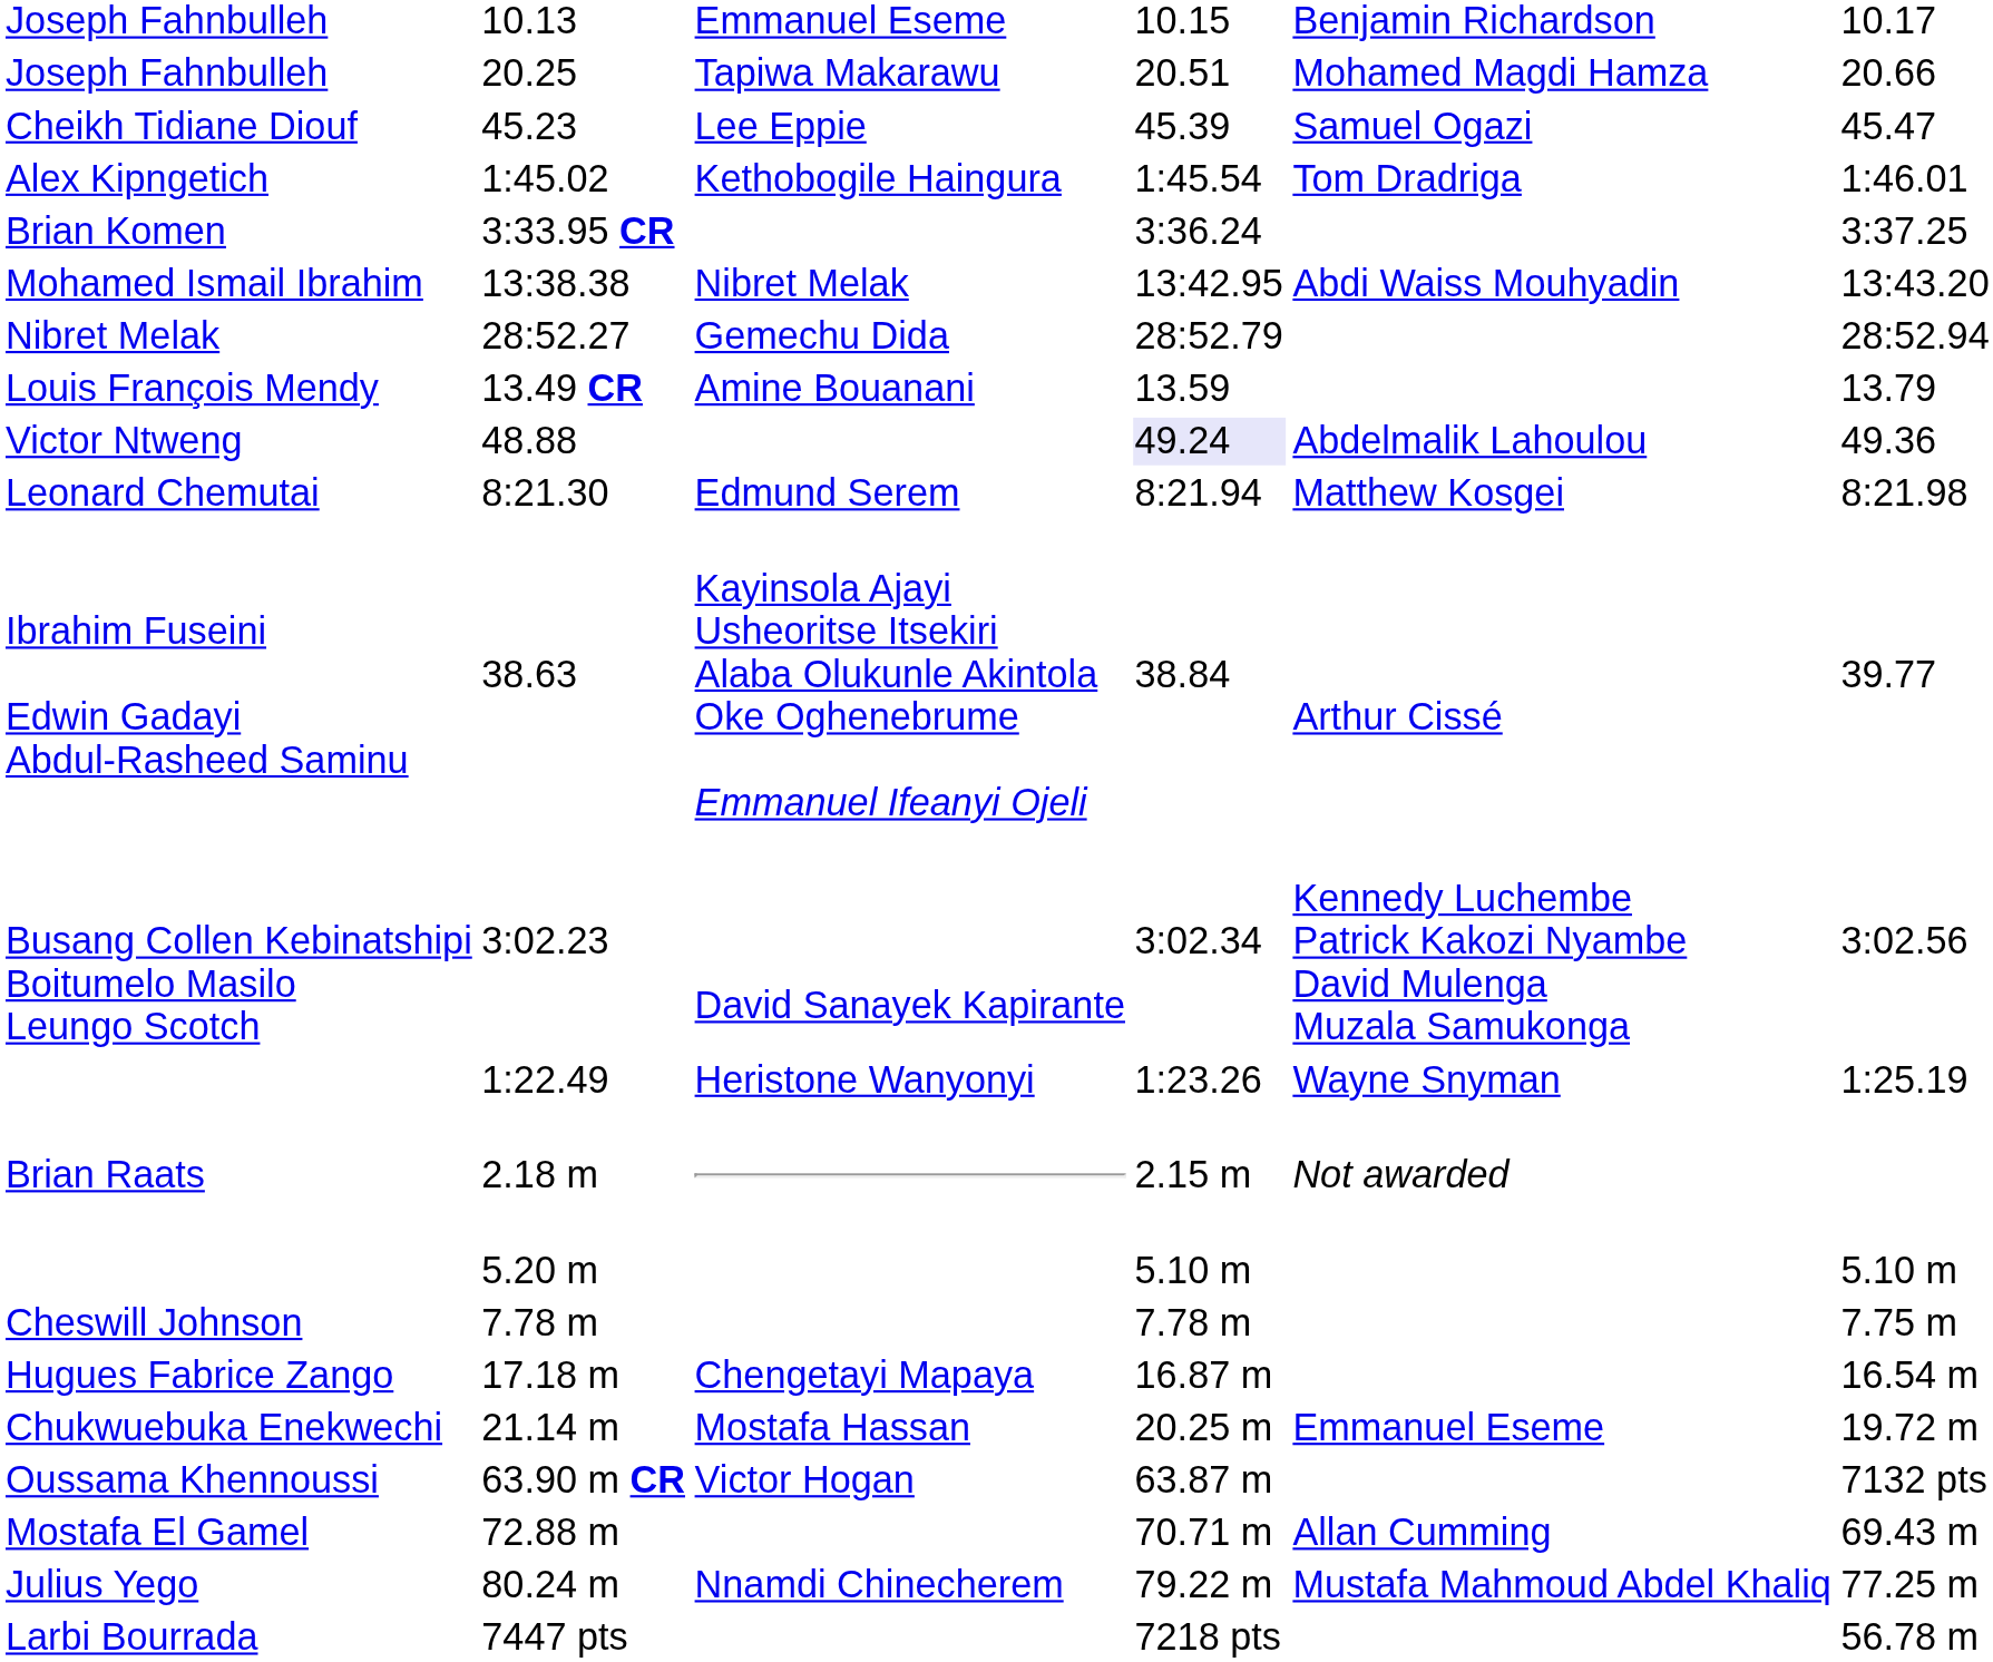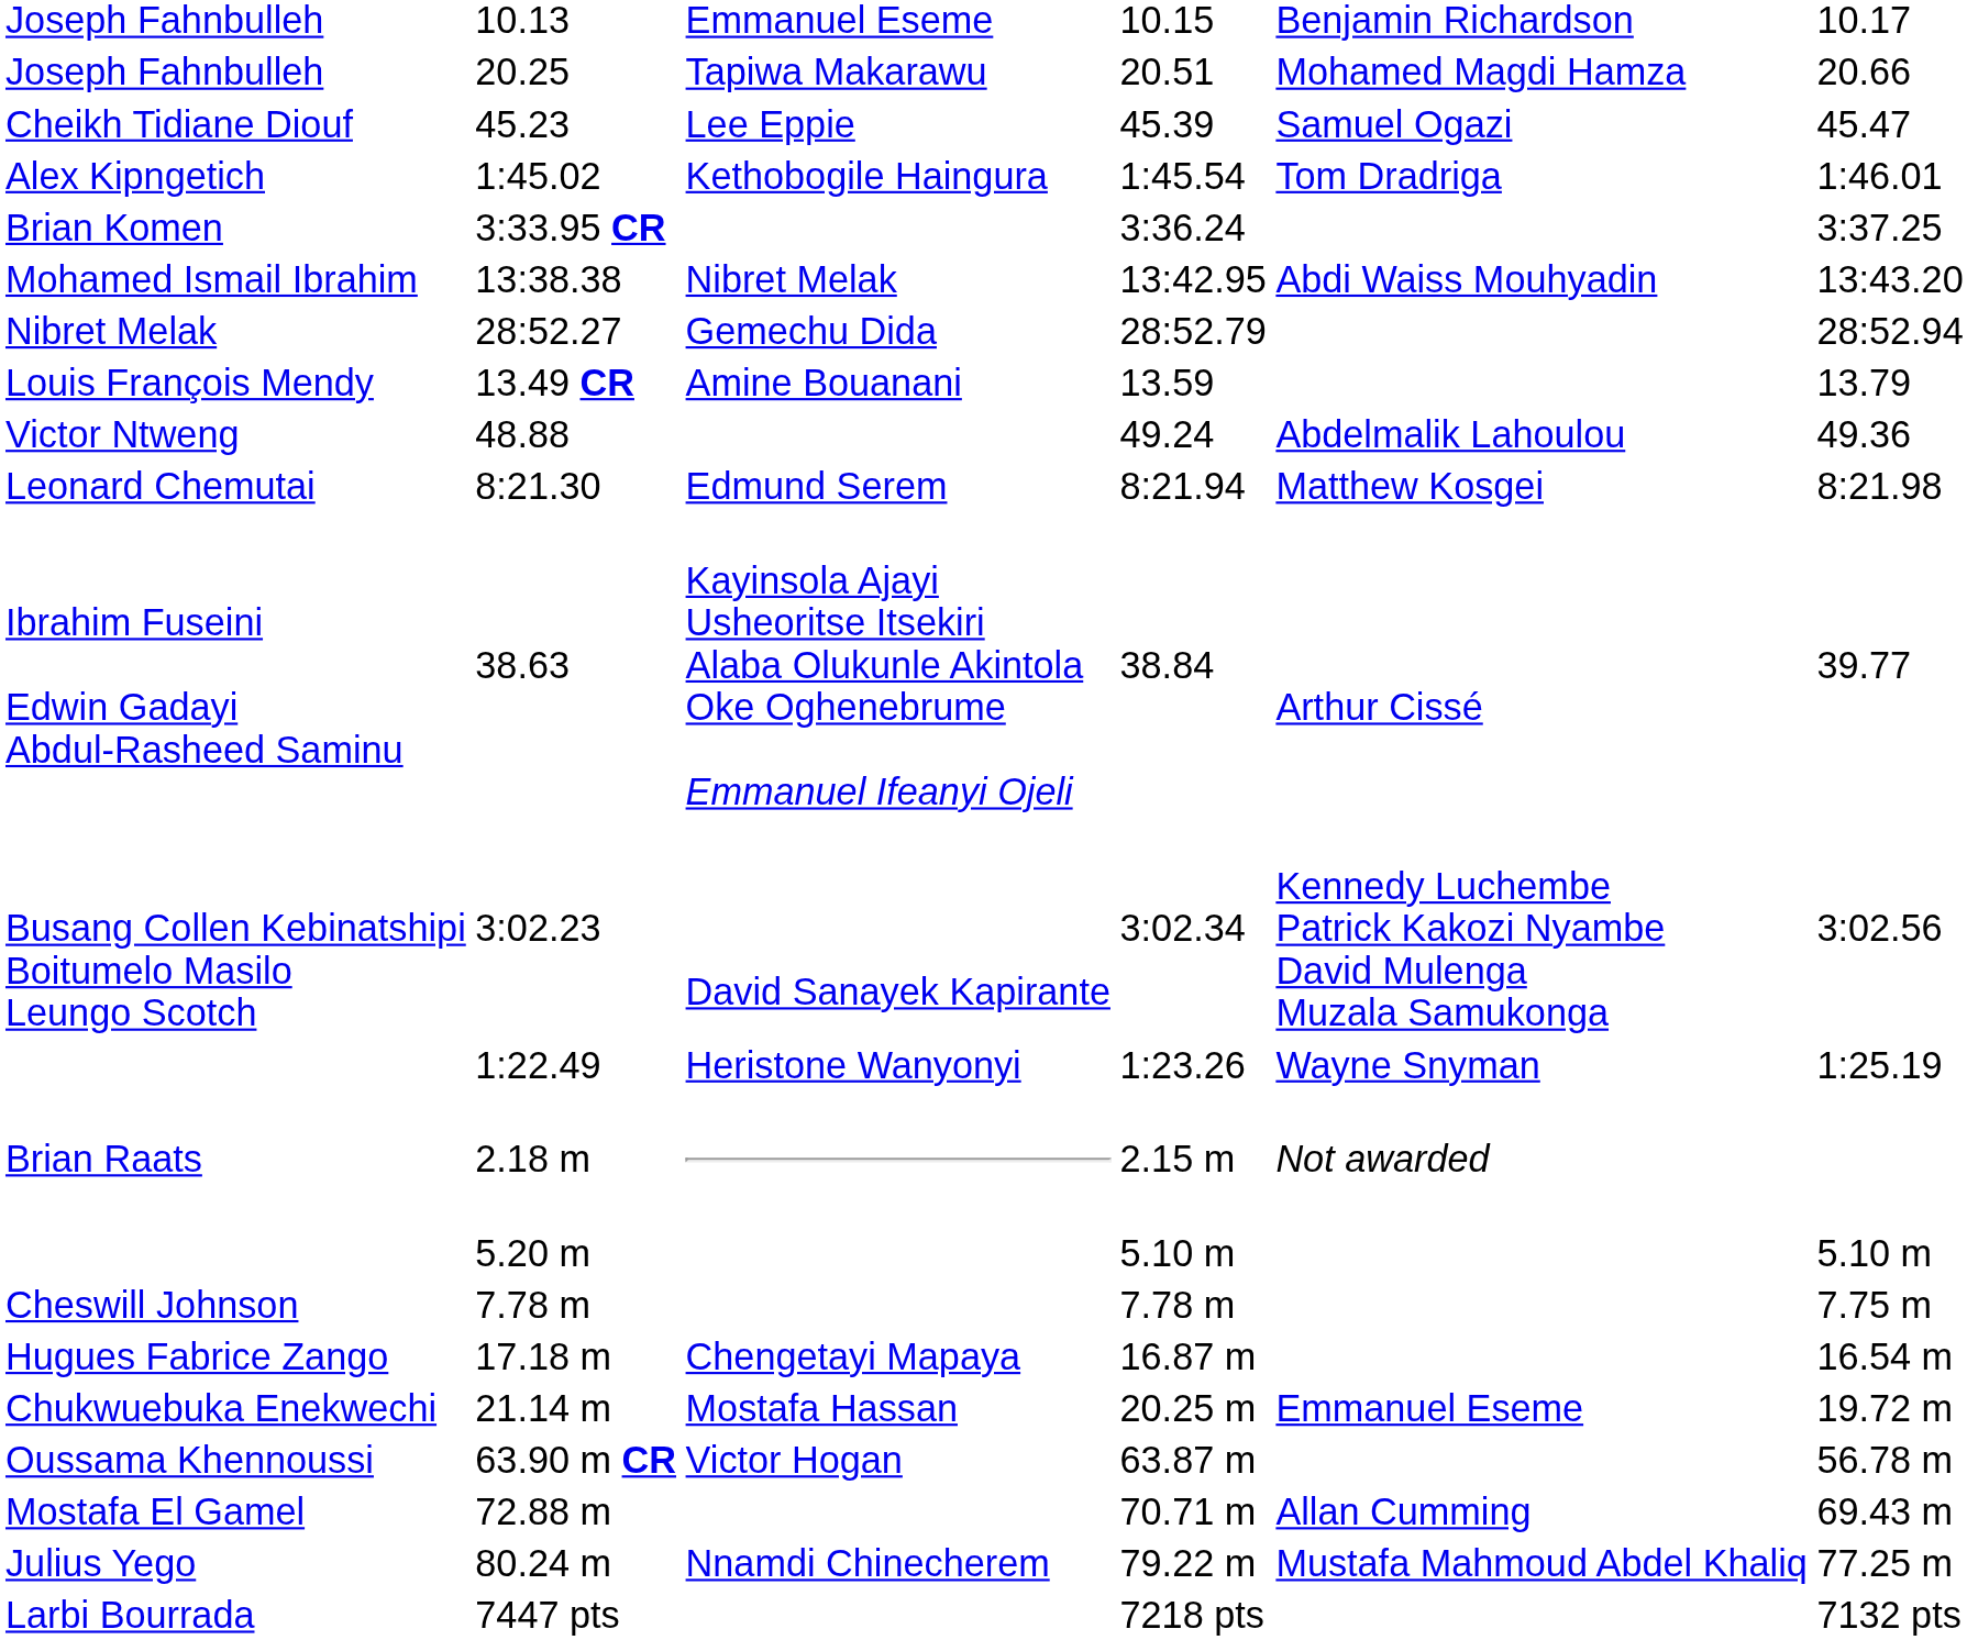 <table>
 <tr>
 <td></td>
 <td><a href='#'>Joseph Fahnbulleh</a><br></td>
 <td>10.13</td>
 <td><a href='#'>Emmanuel Eseme</a><br></td>
 <td>10.15</td>
 <td><a href='#'>Benjamin Richardson</a><br></td>
 <td>10.17</td>
 </tr>
 <tr>
 <td></td>
 <td><a href='#'>Joseph Fahnbulleh</a><br></td>
 <td>20.25</td>
 <td><a href='#'>Tapiwa Makarawu</a><br></td>
 <td>20.51</td>
 <td><a href='#'>Mohamed Magdi Hamza</a><br></td>
 <td>20.66</td>
 </tr>
 <tr>
 <td></td>
 <td><a href='#'>Cheikh Tidiane Diouf</a><br></td>
 <td>45.23</td>
 <td><a href='#'>Lee Eppie</a><br></td>
 <td>45.39</td>
 <td><a href='#'>Samuel Ogazi</a><br></td>
 <td>45.47</td>
 </tr>
 <tr>
 <td></td>
 <td><a href='#'>Alex Kipngetich</a><br></td>
 <td>1:45.02</td>
 <td><a href='#'>Kethobogile Haingura</a><br></td>
 <td>1:45.54</td>
 <td><a href='#'>Tom Dradriga</a><br></td>
 <td>1:46.01</td>
 </tr>
 <tr>
 <td></td>
 <td><a href='#'>Brian Komen</a><br></td>
 <td>3:33.95 <strong><a href='#'>CR</a></strong></td>
 <td><br></td>
 <td>3:36.24</td>
 <td><br></td>
 <td>3:37.25</td>
 </tr>
 <tr>
 <td></td>
 <td><a href='#'>Mohamed Ismail Ibrahim</a><br></td>
 <td>13:38.38</td>
 <td><a href='#'>Nibret Melak</a><br></td>
 <td>13:42.95</td>
 <td><a href='#'>Abdi Waiss Mouhyadin</a><br></td>
 <td>13:43.20</td>
 </tr>
 <tr>
 <td></td>
 <td><a href='#'>Nibret Melak</a><br></td>
 <td>28:52.27</td>
 <td><a href='#'>Gemechu Dida</a><br></td>
 <td>28:52.79</td>
 <td> <br></td>
 <td>28:52.94</td>
 </tr>
 <tr>
 <td></td>
 <td><a href='#'>Louis François Mendy</a><br></td>
 <td>13.49 <strong><a href='#'>CR</a></strong></td>
 <td><a href='#'>Amine Bouanani</a><br></td>
 <td>13.59</td>
 <td> <br></td>
 <td>13.79</td>
 </tr>
 <tr>
 <td></td>
 <td><a href='#'>Victor Ntweng</a><br></td>
 <td>48.88</td>
 <td><br></td>
-<td style="background: lavender;">49.24</td>
+<td>49.24</td>
 <td><a href='#'>Abdelmalik Lahoulou</a><br></td>
 <td>49.36</td>
 </tr>
 <tr>
 <td></td>
 <td><a href='#'>Leonard Chemutai</a><br></td>
 <td>8:21.30</td>
 <td><a href='#'>Edmund Serem</a><br> </td>
 <td>8:21.94</td>
 <td><a href='#'>Matthew Kosgei</a><br> </td>
 <td>8:21.98</td>
 </tr>
 <tr>
 <td></td>
 <td><br><a href='#'>Ibrahim Fuseini</a><br><br><a href='#'>Edwin Gadayi</a><br><a href='#'>Abdul-Rasheed Saminu</a></td>
 <td>38.63</td>
 <td><br><a href='#'>Kayinsola Ajayi</a><br><a href='#'>Usheoritse Itsekiri</a><br><a href='#'>Alaba Olukunle Akintola</a><br><a href='#'>Oke Oghenebrume</a><br><em></em><br><em><a href='#'>Emmanuel Ifeanyi Ojeli</a></em></td>
 <td>38.84</td>
 <td><br><br><br><a href='#'>Arthur Cissé</a><br><br><em></em></td>
 <td>39.77</td>
 </tr>
 <tr>
 <td></td>
 <td><br><br><a href='#'>Busang Collen Kebinatshipi</a><br><a href='#'>Boitumelo Masilo</a><br><a href='#'>Leungo Scotch</a></td>
 <td>3:02.23</td>
 <td><br><br><br><a href='#'>David Sanayek Kapirante</a><br></td>
 <td>3:02.34</td>
 <td><br><a href='#'>Kennedy Luchembe</a><br><a href='#'>Patrick Kakozi Nyambe</a><br><a href='#'>David Mulenga</a><br><a href='#'>Muzala Samukonga</a></td>
 <td>3:02.56</td>
 </tr>
 <tr>
 <td></td>
 <td><br></td>
 <td>1:22.49</td>
 <td><a href='#'>Heristone Wanyonyi </a><br></td>
 <td>1:23.26</td>
 <td><a href='#'>Wayne Snyman</a><br></td>
 <td>1:25.19</td>
 </tr>
 <tr>
 <td></td>
 <td><a href='#'>Brian Raats</a><br></td>
 <td>2.18 m</td>
 <td><br><hr><br></td>
 <td>2.15 m</td>
 <td colspan=2><em>Not awarded</em></td>
 </tr>
 <tr>
 <td></td>
 <td><br></td>
 <td>5.20 m</td>
 <td><br></td>
 <td>5.10 m</td>
 <td><br> </td>
 <td>5.10 m</td>
 </tr>
 <tr>
 <td></td>
 <td><a href='#'>Cheswill Johnson</a><br></td>
 <td>7.78 m</td>
 <td><br></td>
 <td>7.78 m</td>
 <td><br></td>
 <td>7.75 m</td>
 </tr>
 <tr>
 <td></td>
 <td><a href='#'>Hugues Fabrice Zango</a><br></td>
 <td>17.18 m</td>
 <td><a href='#'>Chengetayi Mapaya</a><br></td>
 <td>16.87 m</td>
 <td><br></td>
 <td>16.54 m</td>
 </tr>
 <tr>
 <td></td>
 <td><a href='#'>Chukwuebuka Enekwechi</a><br></td>
 <td>21.14 m</td>
 <td><a href='#'>Mostafa Hassan</a><br></td>
 <td>20.25 m</td>
 <td><a href='#'>Emmanuel Eseme</a><br></td>
 <td>19.72 m</td>
 </tr>
 <tr>
 <td></td>
 <td><a href='#'>Oussama Khennoussi</a><br></td>
 <td>63.90 m <strong><a href='#'>CR</a></strong></td>
 <td><a href='#'>Victor Hogan</a><br></td>
 <td>63.87 m</td>
 <td><br></td>
-<td>7132 pts</td>
+<td>56.78 m</td>
 </tr>
 <tr>
 <td></td>
 <td><a href='#'>Mostafa El Gamel</a><br></td>
 <td>72.88 m</td>
 <td><br></td>
 <td>70.71 m</td>
 <td><a href='#'>Allan Cumming</a><br></td>
 <td>69.43 m</td>
 </tr>
 <tr>
 <td></td>
 <td><a href='#'>Julius Yego</a><br></td>
 <td>80.24 m</td>
 <td><a href='#'>Nnamdi Chinecherem</a><br></td>
 <td>79.22 m</td>
 <td><a href='#'>Mustafa Mahmoud Abdel Khaliq</a><br></td>
 <td>77.25 m</td>
 </tr>
 <tr>
 <td></td>
 <td><a href='#'>Larbi Bourrada</a><br></td>
 <td>7447 pts</td>
 <td><br></td>
 <td>7218 pts</td>
 <td><br></td>
-<td>56.78 m</td>
+<td>7132 pts</td>
 </tr>
 </table>
